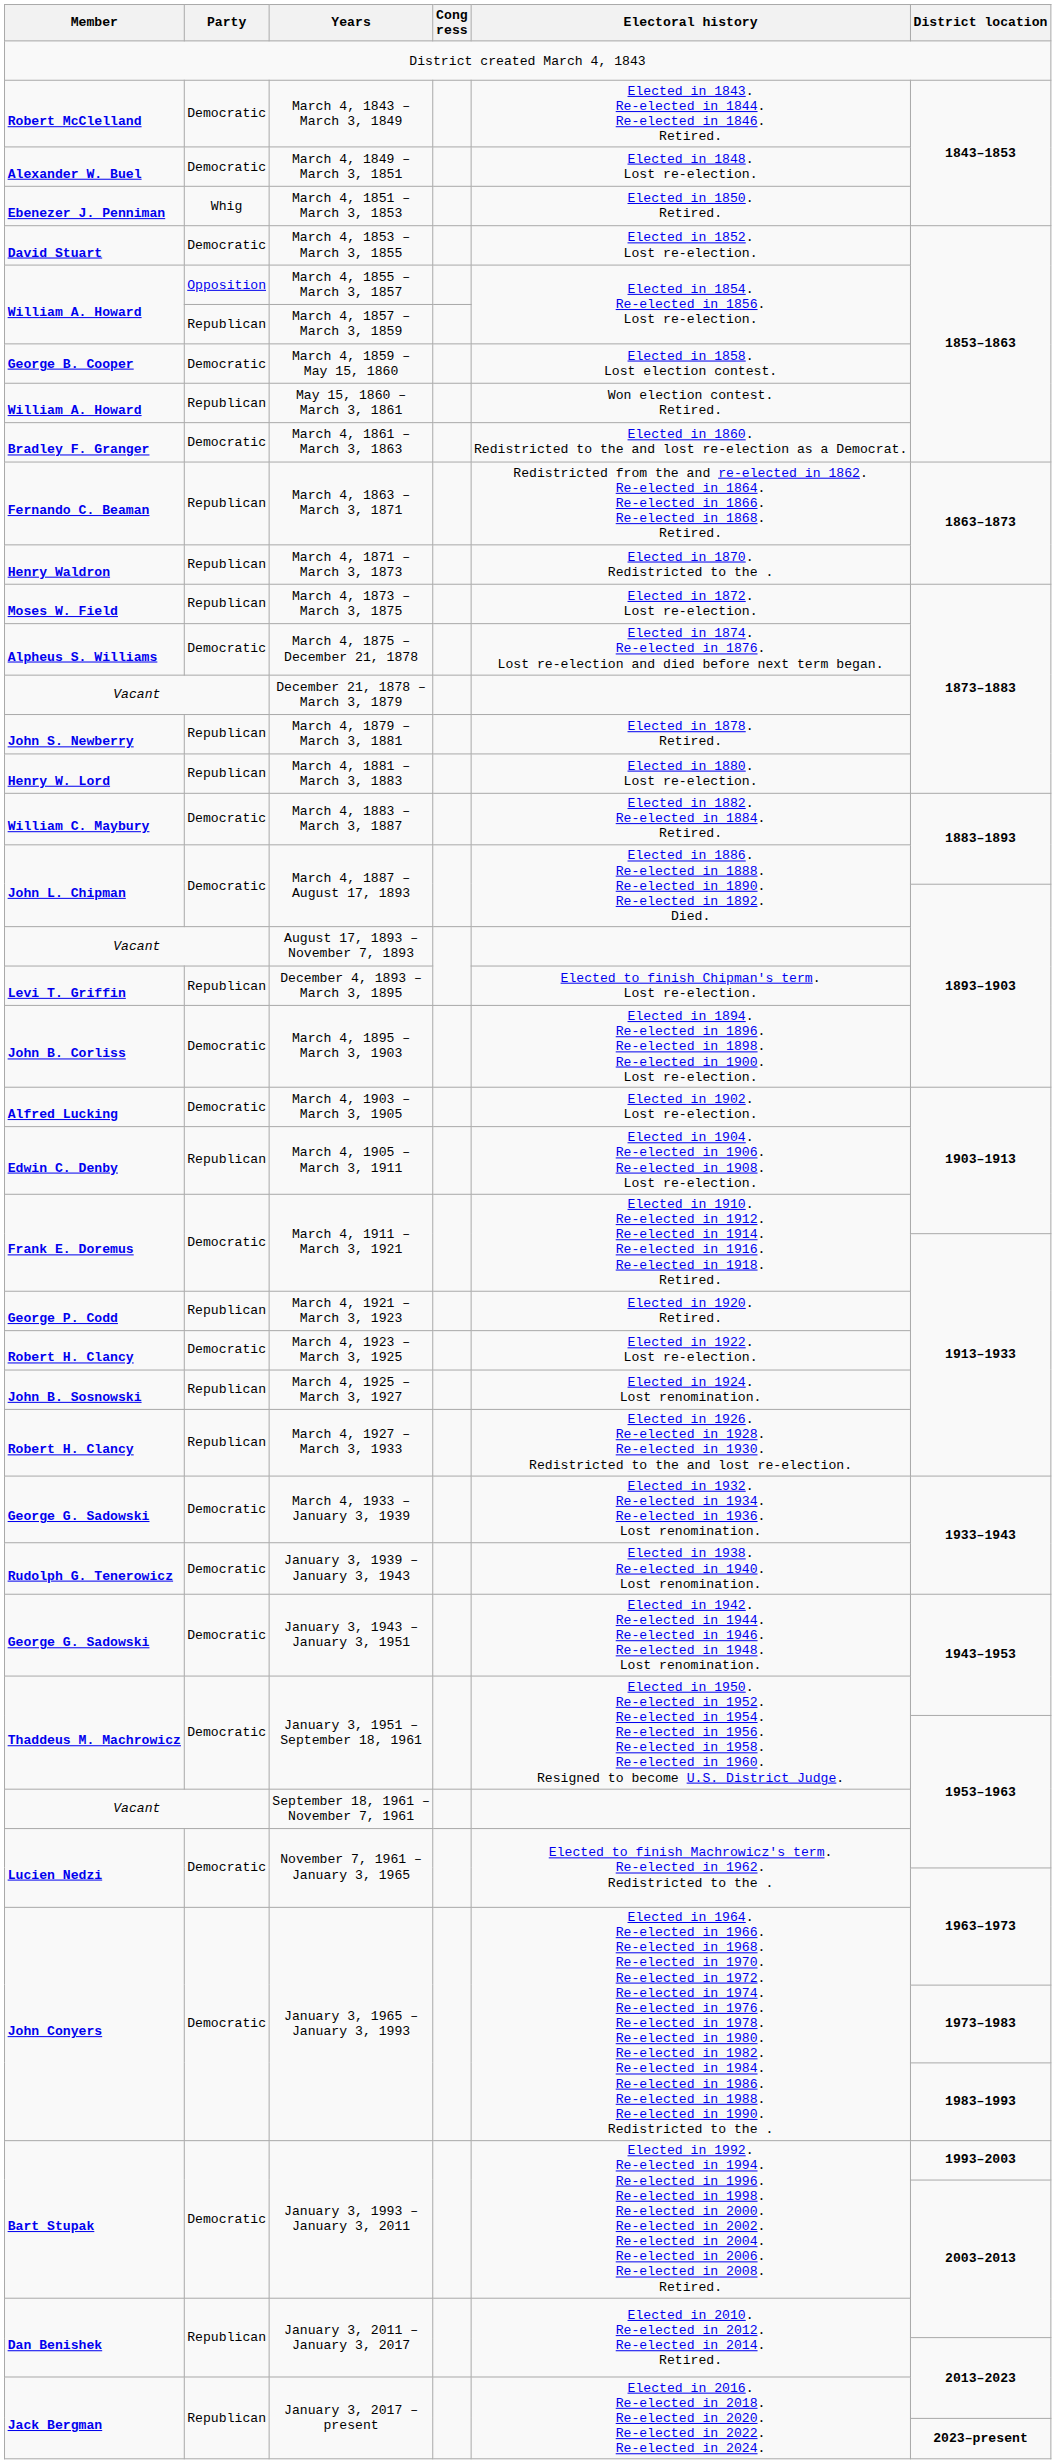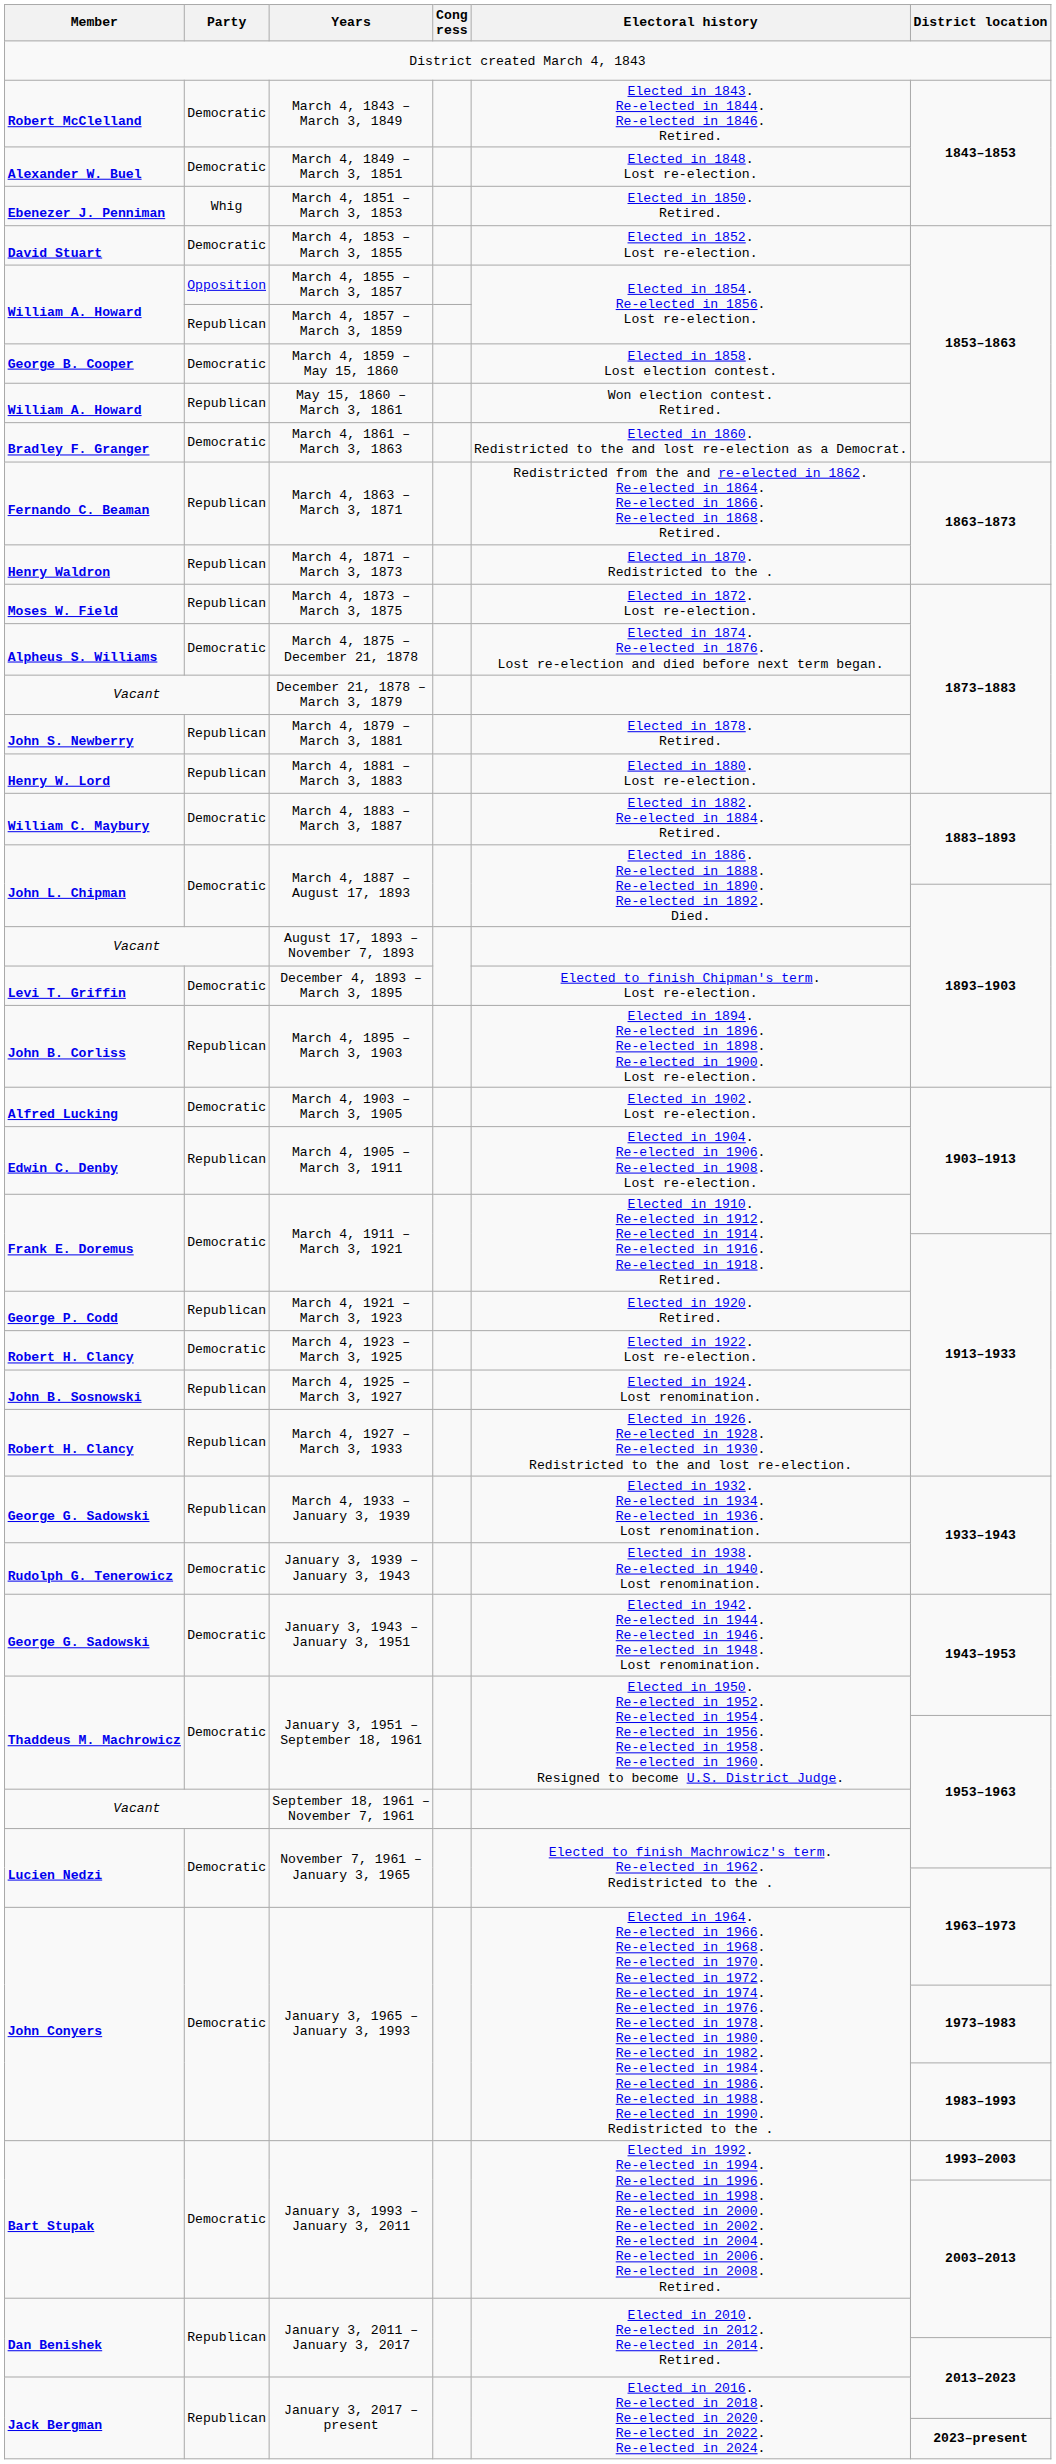 <table class=wikitable style="text-align:center">
 <tr>
 <th>Member</th>
 <th>Party</th>
 <th>Years</th>
 <th>Cong<br>ress</th>
 <th>Electoral history</th>
 <th>District location</th>
 </tr>
 <tr style="height:3em">
 <td colspan=6>District created March 4, 1843</td>
 </tr>
 <tr style="height:3em">
 <td align=left><br><strong><a href='#'>Robert McClelland</a></strong><br></td>
 <td>Democratic</td>
 <td nowrap>March 4, 1843 –<br>March 3, 1849</td>
 <td></td>
 <td><a href='#'>Elected in 1843</a>.<br><a href='#'>Re-elected in 1844</a>.<br><a href='#'>Re-elected in 1846</a>.<br>Retired.</td>
 <td rowspan=3><strong>1843–1853</strong><br></td>
 </tr>
 <tr style="height:3em">
 <td align=left><br><strong><a href='#'>Alexander W. Buel</a></strong><br></td>
 <td>Democratic</td>
 <td nowrap>March 4, 1849 –<br>March 3, 1851</td>
 <td></td>
 <td><a href='#'>Elected in 1848</a>.<br>Lost re-election.</td>
 </tr>
 <tr style="height:3em">
 <td align=left><br><strong><a href='#'>Ebenezer J. Penniman</a></strong><br></td>
 <td>Whig</td>
 <td nowrap>March 4, 1851 –<br>March 3, 1853</td>
 <td></td>
 <td><a href='#'>Elected in 1850</a>.<br>Retired.</td>
 </tr>
 <tr style="height:3em">
 <td align=left><br><strong><a href='#'>David Stuart</a></strong><br></td>
 <td>Democratic</td>
 <td nowrap>March 4, 1853 –<br>March 3, 1855</td>
 <td></td>
 <td><a href='#'>Elected in 1852</a>.<br>Lost re-election.</td>
 <td rowspan=6><strong>1853–1863</strong><br></td>
 </tr>
 <tr style="height:3em">
 <td rowspan=2 align=left><br><strong><a href='#'>William A. Howard</a></strong><br></td>
 <td><a href='#'>Opposition</a></td>
 <td nowrap>March 4, 1855 –<br>March 3, 1857</td>
 <td></td>
 <td rowspan=2><a href='#'>Elected in 1854</a>.<br><a href='#'>Re-elected in 1856</a>.<br>Lost re-election.</td>
 </tr>
 <tr style="height:3em">
 <td>Republican</td>
 <td nowrap>March 4, 1857 –<br>March 3, 1859</td>
 <td></td>
 </tr>
 <tr style="height:3em">
 <td align=left><strong><a href='#'>George B. Cooper</a></strong><br></td>
 <td>Democratic</td>
 <td nowrap>March 4, 1859 –<br>May 15, 1860</td>
 <td></td>
 <td><a href='#'>Elected in 1858</a>.<br>Lost election contest.</td>
 </tr>
 <tr style="height:3em">
 <td align=left><br><strong><a href='#'>William A. Howard</a></strong><br></td>
 <td>Republican</td>
 <td nowrap>May 15, 1860 –<br>March 3, 1861</td>
 <td></td>
 <td>Won election contest.<br>Retired.</td>
 </tr>
 <tr style="height:3em">
 <td align=left><br><strong><a href='#'>Bradley F. Granger</a></strong><br></td>
 <td>Democratic</td>
 <td nowrap>March 4, 1861 –<br>March 3, 1863</td>
 <td></td>
 <td><a href='#'>Elected in 1860</a>.<br>Redistricted to the  and lost re-election as a Democrat.</td>
 </tr>
 <tr style="height:3em">
 <td align=left><br><strong><a href='#'>Fernando C. Beaman</a></strong><br></td>
 <td>Republican</td>
 <td nowrap>March 4, 1863 –<br>March 3, 1871</td>
 <td></td>
 <td>Redistricted from the  and <a href='#'>re-elected in 1862</a>.<br><a href='#'>Re-elected in 1864</a>.<br><a href='#'>Re-elected in 1866</a>.<br><a href='#'>Re-elected in 1868</a>.<br>Retired.</td>
 <td rowspan=2><strong>1863–1873</strong><br></td>
 </tr>
 <tr style="height:3em">
 <td align=left><br><strong><a href='#'>Henry Waldron</a></strong><br></td>
 <td>Republican</td>
 <td nowrap>March 4, 1871 –<br>March 3, 1873</td>
 <td></td>
 <td><a href='#'>Elected in 1870</a>.<br>Redistricted to the .</td>
 </tr>
 <tr style="height:3em">
 <td align=left><br><strong><a href='#'>Moses W. Field</a></strong><br></td>
 <td>Republican</td>
 <td nowrap>March 4, 1873 –<br>March 3, 1875</td>
 <td></td>
 <td><a href='#'>Elected in 1872</a>.<br>Lost re-election.</td>
 <td rowspan=5><strong>1873–1883</strong><br></td>
 </tr>
 <tr style="height:3em">
 <td align=left><br><strong><a href='#'>Alpheus S. Williams</a></strong><br></td>
 <td>Democratic</td>
 <td nowrap>March 4, 1875 –<br>December 21, 1878</td>
 <td></td>
 <td><a href='#'>Elected in 1874</a>.<br><a href='#'>Re-elected in 1876</a>.<br>Lost re-election and died before next term began.</td>
 </tr>
 <tr style="height:3em">
 <td colspan=2><em>Vacant</em></td>
 <td nowrap>December 21, 1878 –<br>March 3, 1879</td>
 <td></td>
 <td></td>
 </tr>
 <tr style="height:3em">
 <td align=left><br><strong><a href='#'>John S. Newberry</a></strong><br></td>
 <td>Republican</td>
 <td nowrap>March 4, 1879 –<br>March 3, 1881</td>
 <td></td>
 <td><a href='#'>Elected in 1878</a>.<br>Retired.</td>
 </tr>
 <tr style="height:3em">
 <td align=left><br><strong><a href='#'>Henry W. Lord</a></strong><br></td>
 <td>Republican</td>
 <td nowrap>March 4, 1881 –<br>March 3, 1883</td>
 <td></td>
 <td><a href='#'>Elected in 1880</a>.<br>Lost re-election.</td>
 </tr>
 <tr style="height:3em">
 <td align=left><br><strong><a href='#'>William C. Maybury</a></strong><br></td>
 <td>Democratic</td>
 <td nowrap>March 4, 1883 –<br>March 3, 1887</td>
 <td></td>
 <td><a href='#'>Elected in 1882</a>.<br><a href='#'>Re-elected in 1884</a>.<br>Retired.</td>
 <td rowspan=2><strong>1883–1893</strong><br></td>
 </tr>
 <tr style="height:3em">
 <td rowspan=2 align=left><br><strong><a href='#'>John L. Chipman</a></strong><br></td>
 <td rowspan=2 >Democratic</td>
 <td rowspan=2 nowrap>March 4, 1887 –<br>August 17, 1893</td>
 <td rowspan=2></td>
 <td rowspan=2><a href='#'>Elected in 1886</a>.<br><a href='#'>Re-elected in 1888</a>.<br><a href='#'>Re-elected in 1890</a>.<br><a href='#'>Re-elected in 1892</a>.<br>Died.</td>
 </tr>
 <tr style="height:3em">
 <td rowspan=4><strong>1893–1903</strong><br></td>
 </tr>
 <tr style="height:3em">
 <td colspan=2><em>Vacant</em></td>
 <td nowrap>August 17, 1893 –<br>November 7, 1893</td>
 <td rowspan=2></td>
 <td></td>
 </tr>
 <tr style="height:3em">
 <td align=left><br><strong><a href='#'>Levi T. Griffin</a></strong><br></td>
-<td>Republican</td>
+<td>Democratic</td>
 <td nowrap>December 4, 1893 –<br>March 3, 1895</td>
 <td><a href='#'>Elected to finish Chipman's term</a>.<br>Lost re-election.</td>
 </tr>
 <tr style="height:3em">
 <td align=left><br><strong><a href='#'>John B. Corliss</a></strong><br></td>
-<td>Democratic</td>
+<td>Republican</td>
 <td nowrap>March 4, 1895 –<br>March 3, 1903</td>
 <td></td>
 <td><a href='#'>Elected in 1894</a>.<br><a href='#'>Re-elected in 1896</a>.<br><a href='#'>Re-elected in 1898</a>.<br><a href='#'>Re-elected in 1900</a>.<br>Lost re-election.</td>
 </tr>
 <tr style="height:3em">
 <td align=left><br><strong><a href='#'>Alfred Lucking</a></strong><br></td>
 <td>Democratic</td>
 <td nowrap>March 4, 1903 –<br>March 3, 1905</td>
 <td></td>
 <td><a href='#'>Elected in 1902</a>.<br>Lost re-election.</td>
 <td rowspan=3><strong>1903–1913</strong><br></td>
 </tr>
 <tr style="height:3em">
 <td align=left><br><strong><a href='#'>Edwin C. Denby</a></strong><br></td>
 <td>Republican</td>
 <td nowrap>March 4, 1905 –<br>March 3, 1911</td>
 <td></td>
 <td><a href='#'>Elected in 1904</a>.<br><a href='#'>Re-elected in 1906</a>.<br><a href='#'>Re-elected in 1908</a>.<br>Lost re-election.</td>
 </tr>
 <tr style="height:3em">
 <td rowspan=2 align=left><br><strong><a href='#'>Frank E. Doremus</a></strong><br></td>
 <td rowspan=2 >Democratic</td>
 <td rowspan=2 nowrap>March 4, 1911 –<br>March 3, 1921</td>
 <td rowspan=2></td>
 <td rowspan=2><a href='#'>Elected in 1910</a>.<br><a href='#'>Re-elected in 1912</a>.<br><a href='#'>Re-elected in 1914</a>.<br><a href='#'>Re-elected in 1916</a>.<br><a href='#'>Re-elected in 1918</a>.<br>Retired.</td>
 </tr>
 <tr style="height:3em">
 <td rowspan=5><strong>1913–1933</strong><br></td>
 </tr>
 <tr style="height:3em">
 <td align=left><br><strong><a href='#'>George P. Codd</a></strong><br></td>
 <td>Republican</td>
 <td nowrap>March 4, 1921 –<br>March 3, 1923</td>
 <td></td>
 <td><a href='#'>Elected in 1920</a>.<br>Retired.</td>
 </tr>
 <tr style="height:3em">
 <td align=left><br><strong><a href='#'>Robert H. Clancy</a></strong><br></td>
 <td>Democratic</td>
 <td nowrap>March 4, 1923 –<br>March 3, 1925</td>
 <td></td>
 <td><a href='#'>Elected in 1922</a>.<br>Lost re-election.</td>
 </tr>
 <tr style="height:3em">
 <td align=left><br><strong><a href='#'>John B. Sosnowski</a></strong><br></td>
 <td>Republican</td>
 <td nowrap>March 4, 1925 –<br>March 3, 1927</td>
 <td></td>
 <td><a href='#'>Elected in 1924</a>.<br>Lost renomination.</td>
 </tr>
 <tr style="height:3em">
 <td align=left><br><strong><a href='#'>Robert H. Clancy</a></strong><br></td>
 <td>Republican</td>
 <td nowrap>March 4, 1927 –<br>March 3, 1933</td>
 <td></td>
 <td><a href='#'>Elected in 1926</a>.<br><a href='#'>Re-elected in 1928</a>.<br><a href='#'>Re-elected in 1930</a>.<br>Redistricted to the  and lost re-election.</td>
 </tr>
 <tr style="height:3em">
 <td align=left><br><strong><a href='#'>George G. Sadowski</a></strong><br></td>
-<td>Democratic</td>
+<td>Republican</td>
 <td nowrap>March 4, 1933 –<br>January 3, 1939</td>
 <td></td>
 <td><a href='#'>Elected in 1932</a>.<br><a href='#'>Re-elected in 1934</a>.<br><a href='#'>Re-elected in 1936</a>.<br>Lost renomination.</td>
 <td rowspan=2><strong>1933–1943</strong><br></td>
 </tr>
 <tr style="height:3em">
 <td align=left><br><strong><a href='#'>Rudolph G. Tenerowicz</a></strong><br></td>
 <td>Democratic</td>
 <td nowrap>January 3, 1939 –<br>January 3, 1943</td>
 <td></td>
 <td><a href='#'>Elected in 1938</a>.<br><a href='#'>Re-elected in 1940</a>.<br>Lost renomination.</td>
 </tr>
 <tr style="height:3em">
 <td align=left><br><strong><a href='#'>George G. Sadowski</a></strong><br></td>
 <td>Democratic</td>
 <td nowrap>January 3, 1943 –<br>January 3, 1951</td>
 <td></td>
 <td><a href='#'>Elected in 1942</a>.<br><a href='#'>Re-elected in 1944</a>.<br><a href='#'>Re-elected in 1946</a>.<br><a href='#'>Re-elected in 1948</a>.<br>Lost renomination.</td>
 <td rowspan=2><strong>1943–1953</strong><br></td>
 </tr>
 <tr style="height:3em">
 <td rowspan=2 align=left><br><strong><a href='#'>Thaddeus M. Machrowicz</a></strong><br></td>
 <td rowspan=2 >Democratic</td>
 <td rowspan=2 nowrap>January 3, 1951 –<br>September 18, 1961</td>
 <td rowspan=2></td>
 <td rowspan=2><a href='#'>Elected in 1950</a>.<br><a href='#'>Re-elected in 1952</a>.<br><a href='#'>Re-elected in 1954</a>.<br><a href='#'>Re-elected in 1956</a>.<br><a href='#'>Re-elected in 1958</a>.<br><a href='#'>Re-elected in 1960</a>.<br>Resigned to become <a href='#'>U.S. District Judge</a>.</td>
 </tr>
 <tr style="height:3em">
 <td rowspan=3><strong>1953–1963</strong><br></td>
 </tr>
 <tr style="height:3em">
 <td colspan=2><em>Vacant</em></td>
 <td nowrap>September 18, 1961 –<br>November 7, 1961</td>
 <td></td>
 <td></td>
 </tr>
 <tr style="height:3em">
 <td rowspan=2 align=left><br><strong><a href='#'>Lucien Nedzi</a></strong><br></td>
 <td rowspan=2 >Democratic</td>
 <td rowspan=2 nowrap>November 7, 1961 –<br>January 3, 1965</td>
 <td rowspan=2></td>
 <td rowspan=2><a href='#'>Elected to finish Machrowicz's term</a>.<br><a href='#'>Re-elected in 1962</a>.<br>Redistricted to the .</td>
 </tr>
 <tr style="height:3em">
 <td rowspan=2><strong>1963–1973</strong><br></td>
 </tr>
 <tr style="height:3em">
 <td rowspan=3 align=left><br><strong><a href='#'>John Conyers</a></strong><br></td>
 <td rowspan=3 >Democratic</td>
 <td rowspan=3 nowrap>January 3, 1965 –<br>January 3, 1993</td>
 <td rowspan=3></td>
 <td rowspan=3><a href='#'>Elected in 1964</a>.<br><a href='#'>Re-elected in 1966</a>.<br><a href='#'>Re-elected in 1968</a>.<br><a href='#'>Re-elected in 1970</a>.<br><a href='#'>Re-elected in 1972</a>.<br><a href='#'>Re-elected in 1974</a>.<br><a href='#'>Re-elected in 1976</a>.<br><a href='#'>Re-elected in 1978</a>.<br><a href='#'>Re-elected in 1980</a>.<br><a href='#'>Re-elected in 1982</a>.<br><a href='#'>Re-elected in 1984</a>.<br><a href='#'>Re-elected in 1986</a>.<br><a href='#'>Re-elected in 1988</a>.<br><a href='#'>Re-elected in 1990</a>.<br>Redistricted to the .</td>
 </tr>
 <tr style="height:3em">
 <td><strong>1973–1983</strong><br></td>
 </tr>
 <tr style="height:3em">
 <td><strong>1983–1993</strong><br></td>
 </tr>
 <tr style="height:3em">
 <td rowspan=2 align=left><br><strong><a href='#'>Bart Stupak</a></strong><br></td>
 <td rowspan=2 >Democratic</td>
 <td rowspan=2 nowrap>January 3, 1993 –<br>January 3, 2011</td>
 <td rowspan=2></td>
 <td rowspan=2><a href='#'>Elected in 1992</a>.<br><a href='#'>Re-elected in 1994</a>.<br><a href='#'>Re-elected in 1996</a>.<br><a href='#'>Re-elected in 1998</a>.<br><a href='#'>Re-elected in 2000</a>.<br><a href='#'>Re-elected in 2002</a>.<br><a href='#'>Re-elected in 2004</a>.<br><a href='#'>Re-elected in 2006</a>.<br><a href='#'>Re-elected in 2008</a>.<br>Retired.</td>
 <td><strong>1993–2003</strong><br></td>
 </tr>
 <tr style="height:3em">
 <td rowspan=2><strong>2003–2013</strong><br></td>
 </tr>
 <tr style="height:3em">
 <td rowspan=2 align=left><br><strong><a href='#'>Dan Benishek</a></strong><br></td>
 <td rowspan=2 >Republican</td>
 <td rowspan=2 nowrap>January 3, 2011 –<br>January 3, 2017</td>
 <td rowspan=2></td>
 <td rowspan=2><a href='#'>Elected in 2010</a>.<br><a href='#'>Re-elected in 2012</a>.<br><a href='#'>Re-elected in 2014</a>.<br>Retired.</td>
 </tr>
 <tr style="height:3em">
 <td rowspan=2><strong>2013–2023</strong><br></td>
 </tr>
 <tr style="height:3em">
 <td rowspan=2 align=left><br><strong><a href='#'>Jack Bergman</a></strong><br></td>
 <td rowspan=2 >Republican</td>
 <td rowspan=2 nowrap>January 3, 2017 –<br>present</td>
 <td rowspan=2></td>
 <td rowspan=2><a href='#'>Elected in 2016</a>.<br><a href='#'>Re-elected in 2018</a>.<br><a href='#'>Re-elected in 2020</a>.<br><a href='#'>Re-elected in 2022</a>.<br><a href='#'>Re-elected in 2024</a>.</td>
 </tr>
 <tr style="height:3em">
 <td><strong>2023–present</strong><br></td>
 </tr>
 </table>
